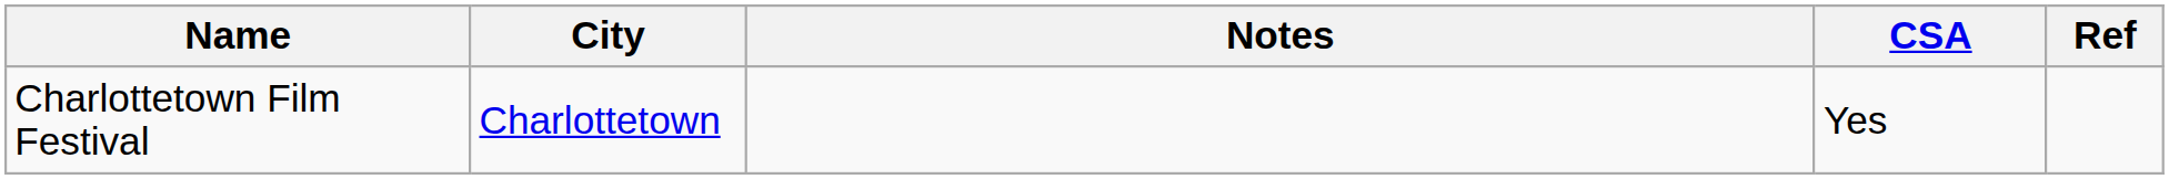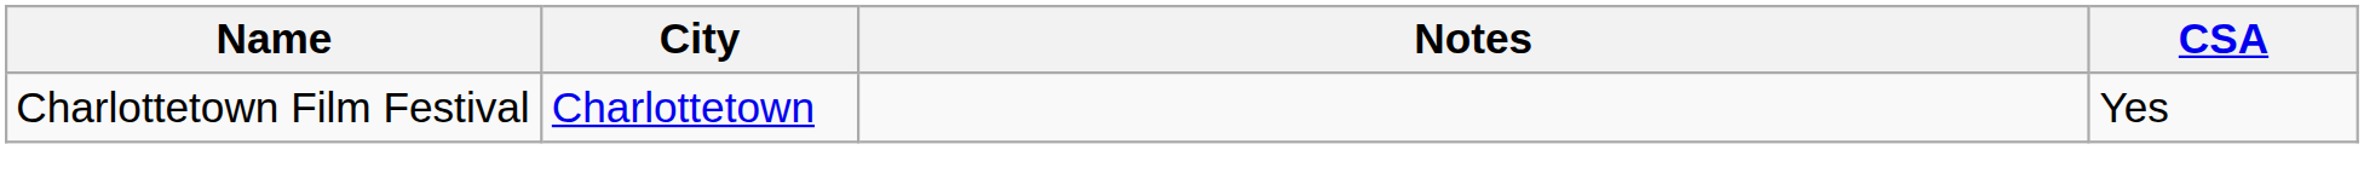 <table class="wikitable sortable" width=100%>
 <tr>
 <th style="width:20%;">Name</th>
 <th style="width:10%;">City</th>
 <th style="width:46%;">Notes</th>
 <th style="width:10%;"><a href='#'>CSA</a></th>
-<th style="width:5%;">Ref</th>
 </tr>
 <tr>
 <td>Charlottetown Film Festival</td>
 <td><a href='#'>Charlottetown</a></td>
 <td></td>
 <td>Yes</td>
-<td></td>
 </tr>
 </table>
